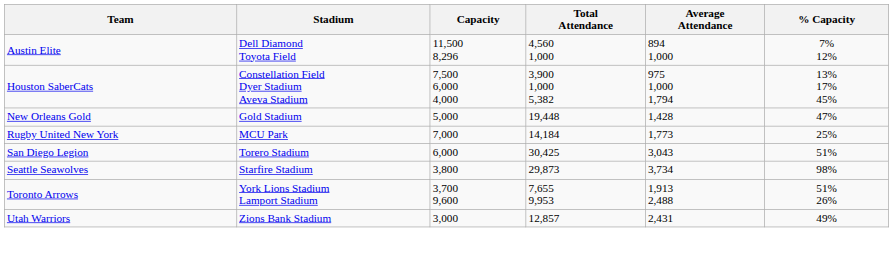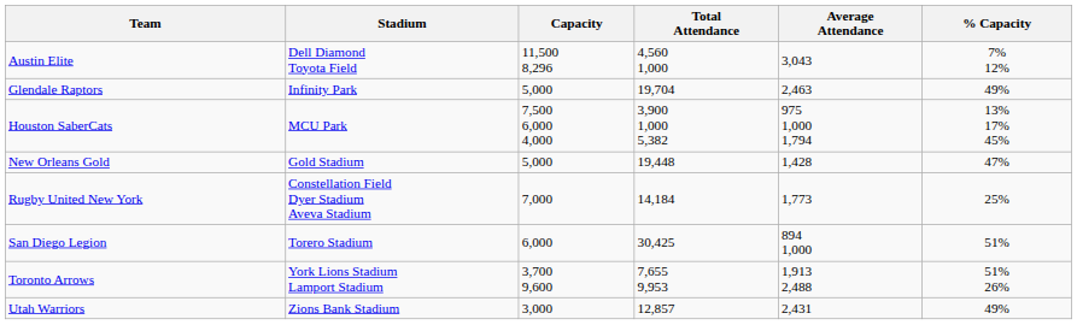 <table class="wikitable sortable" style="text-align:left; width:100%;">
 <tr>
 <th>Team</th>
 <th>Stadium</th>
 <th>Capacity</th>
 <th>Total <br> Attendance</th>
 <th>Average <br> Attendance</th>
 <th>% Capacity</th>
 </tr>
 <tr>
 <td><a href='#'>Austin Elite</a></td>
 <td><a href='#'>Dell Diamond</a> <br> <a href='#'>Toyota Field</a></td>
 <td>11,500 <br> 8,296</td>
 <td>4,560 <br>1,000</td>
-<td>894 <br>1,000</td>
+<td>3,043</td>
 <td style="text-align:center;">7% <br> 12%</td>
 </tr>
 <tr>
+<td><a href='#'>Glendale Raptors</a></td>
+<td><a href='#'>Infinity Park</a></td>
+<td>5,000</td>
+<td>19,704</td>
+<td>2,463</td>
+<td style="text-align:center;">49%</td>
+</tr>
+<tr>
 <td><a href='#'>Houston SaberCats</a></td>
-<td><a href='#'>Constellation Field</a> <br> <a href='#'>Dyer Stadium</a> <br> <a href='#'>Aveva Stadium</a></td>
+<td><a href='#'>MCU Park</a></td>
 <td>7,500 <br> 6,000 <br> 4,000</td>
 <td>3,900 <br> 1,000 <br> 5,382</td>
 <td>975 <br> 1,000 <br> 1,794</td>
 <td style="text-align:center;">13%<br>17%<br>45%</td>
 </tr>
 <tr>
 <td><a href='#'>New Orleans Gold</a></td>
 <td><a href='#'>Gold Stadium</a></td>
 <td>5,000</td>
 <td>19,448</td>
 <td>1,428</td>
 <td style="text-align:center;">47%</td>
 </tr>
 <tr>
 <td><a href='#'>Rugby United New York</a></td>
-<td><a href='#'>MCU Park</a></td>
+<td><a href='#'>Constellation Field</a> <br> <a href='#'>Dyer Stadium</a> <br> <a href='#'>Aveva Stadium</a></td>
 <td>7,000</td>
 <td>14,184</td>
 <td>1,773</td>
 <td style="text-align:center;">25%</td>
 </tr>
 <tr>
 <td><a href='#'>San Diego Legion</a></td>
 <td><a href='#'>Torero Stadium</a></td>
 <td>6,000</td>
 <td>30,425</td>
-<td>3,043</td>
+<td>894 <br>1,000</td>
 <td style="text-align:center;">51%</td>
-</tr>
-<tr>
-<td><a href='#'>Seattle Seawolves</a></td>
-<td><a href='#'>Starfire Stadium</a></td>
-<td>3,800</td>
-<td>29,873</td>
-<td>3,734</td>
-<td style="text-align:center;">98%</td>
 </tr>
 <tr>
 <td><a href='#'>Toronto Arrows</a></td>
 <td><a href='#'>York Lions Stadium</a><br><a href='#'>Lamport Stadium</a></td>
 <td>3,700<br>9,600</td>
 <td>7,655 <br>9,953</td>
 <td>1,913 <br>2,488</td>
 <td style="text-align:center;">51%<br>26%</td>
 </tr>
 <tr>
 <td><a href='#'>Utah Warriors</a></td>
 <td><a href='#'>Zions Bank Stadium</a></td>
 <td>3,000</td>
 <td>12,857</td>
 <td>2,431</td>
 <td style="text-align:center;">49%</td>
 </tr>
 </table>
